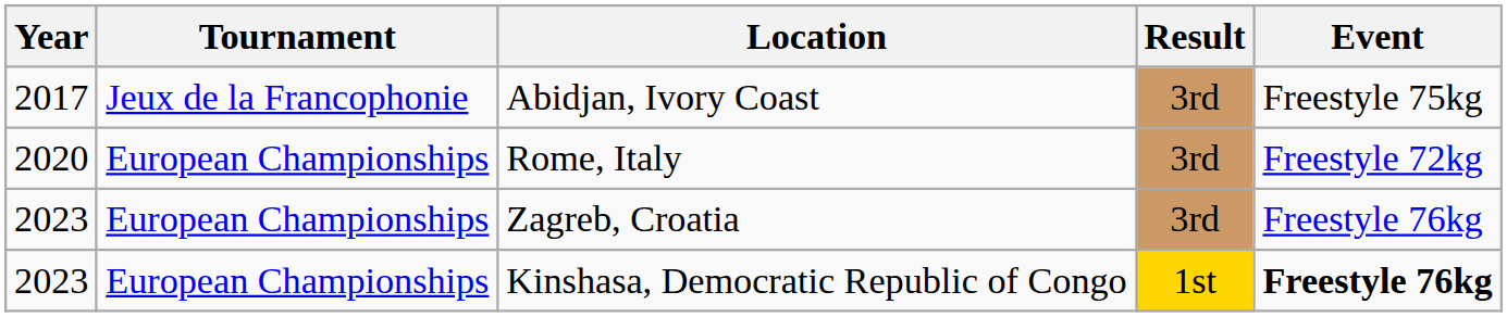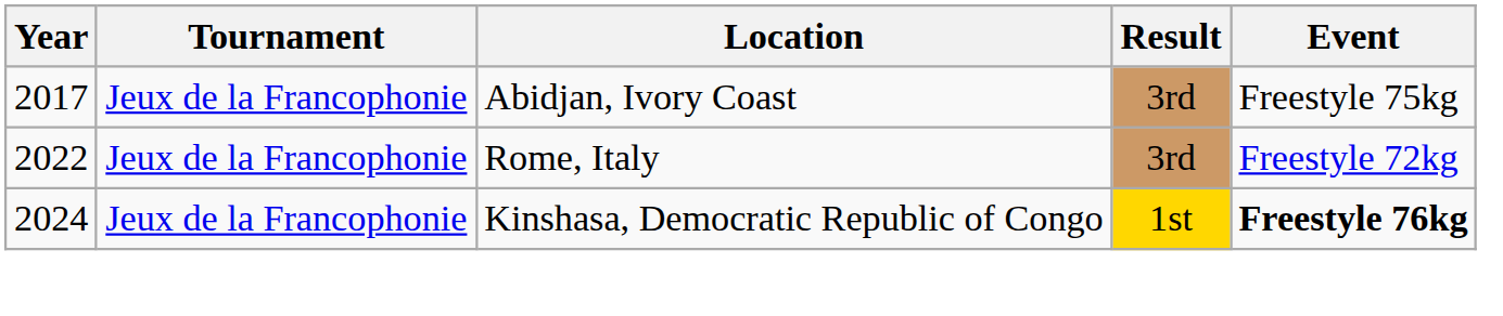 <table class="wikitable" style="font-size:95%;">
 <tr>
 <th>Year</th>
 <th>Tournament</th>
 <th>Location</th>
 <th>Result</th>
 <th>Event</th>
 </tr>
 <tr>
 <td>2017</td>
 <td><a href='#'>Jeux de la Francophonie</a></td>
 <td>Abidjan, Ivory Coast</td>
 <td align="center" bgcolor="cc9966">3rd</td>
 <td>Freestyle 75kg</td>
 </tr>
 <tr>
-<td>2020</td>
-<td><a href='#'>European Championships</a></td>
+<td>2022</td>
+<td><a href='#'>Jeux de la Francophonie</a></td>
 <td>Rome, Italy</td>
 <td align="center" bgcolor="cc9966">3rd</td>
 <td><a href='#'>Freestyle 72kg</a></td>
 </tr>
 <tr>
-<td>2023</td>
-<td><a href='#'>European Championships</a></td>
-<td>Zagreb, Croatia</td>
-<td align="center" bgcolor="cc9966">3rd</td>
-<td><a href='#'>Freestyle 76kg</a></td>
-</tr>
-<tr>
-<td>2023</td>
-<td><a href='#'>European Championships</a></td>
+<td>2024</td>
+<td><a href='#'>Jeux de la Francophonie</a></td>
 <td>Kinshasa, Democratic Republic of Congo</td>
 <td align="center" bgcolor="gold">1st</td>
 <td><strong>Freestyle 76kg</strong></td>
 </tr>
 </table>
